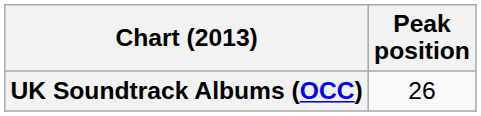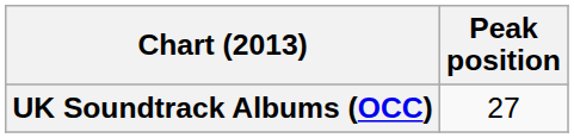 <table class="wikitable sortable plainrowheaders" style="text-align:center">
 <tr>
 <th scope="col">Chart (2013)</th>
 <th scope="col">Peak<br>position</th>
 </tr>
 <tr>
 <th scope="row">UK Soundtrack Albums (<a href='#'>OCC</a>)</th>
-<td>26</td>
+<td>27</td>
 </tr>
 </table>
